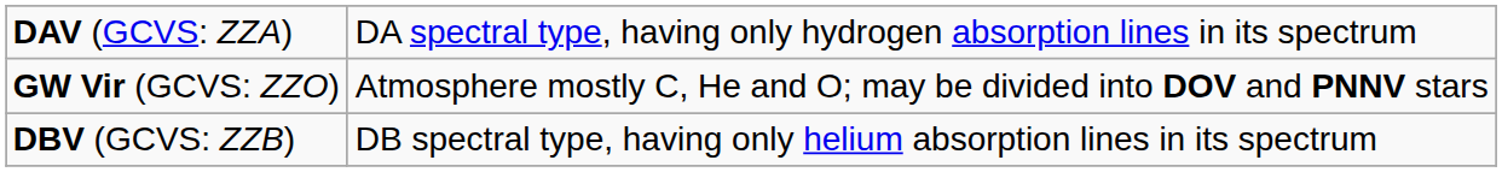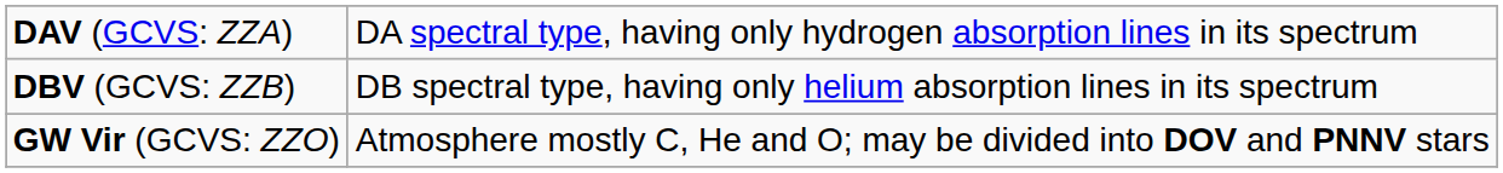 <table class="wikitable" style="float: right">
 <tr>
 <td><strong>DAV</strong> (<a href='#'>GCVS</a>: <em>ZZA</em>)</td>
 <td>DA <a href='#'>spectral type</a>, having only hydrogen <a href='#'>absorption lines</a> in its spectrum</td>
 </tr>
 <tr>
+<td><strong>DBV</strong> (GCVS: <em>ZZB</em>)</td>
+<td>DB spectral type, having only <a href='#'>helium</a> absorption lines in its spectrum</td>
+</tr>
+<tr>
 <td><strong>GW Vir</strong> (GCVS: <em>ZZO</em>)</td>
 <td>Atmosphere mostly C, He and O; may be divided into <strong>DOV</strong> and <strong>PNNV</strong> stars</td>
 </tr>
-<tr>
-<td><strong>DBV</strong> (GCVS: <em>ZZB</em>)</td>
-<td>DB spectral type, having only <a href='#'>helium</a> absorption lines in its spectrum</td>
-</tr>
 </table>
